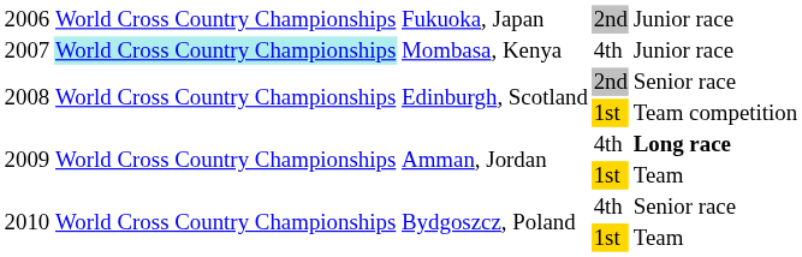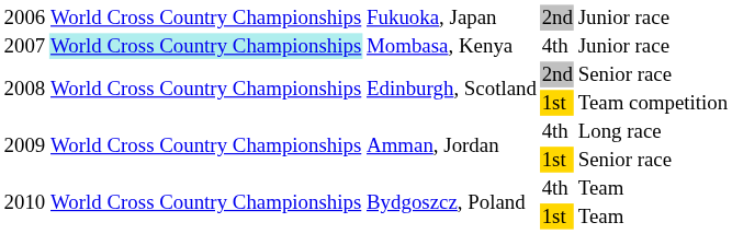 <table>
 <tr>
 <td>2006</td>
 <td><a href='#'>World Cross Country Championships</a></td>
 <td><a href='#'>Fukuoka</a>, Japan</td>
 <td bgcolor="silver">2nd</td>
 <td>Junior race</td>
 </tr>
 <tr>
 <td>2007</td>
 <td style="background: paleturquoise;"><a href='#'>World Cross Country Championships</a></td>
 <td><a href='#'>Mombasa</a>, Kenya</td>
 <td>4th</td>
 <td>Junior race</td>
 </tr>
 <tr>
 <td rowspan=2>2008</td>
 <td rowspan=2><a href='#'>World Cross Country Championships</a></td>
 <td rowspan=2><a href='#'>Edinburgh</a>, Scotland</td>
 <td bgcolor="silver">2nd</td>
 <td>Senior race</td>
 </tr>
 <tr>
 <td bgcolor="gold">1st</td>
 <td>Team competition</td>
 </tr>
 <tr>
 <td rowspan=2>2009</td>
 <td rowspan=2><a href='#'>World Cross Country Championships</a></td>
 <td rowspan=2><a href='#'>Amman</a>, Jordan</td>
 <td>4th</td>
-<td><strong>Long race</strong></td>
+<td>Long race</td>
 </tr>
 <tr>
 <td bgcolor="gold">1st</td>
-<td>Team</td>
+<td>Senior race</td>
 </tr>
 <tr>
 <td rowspan=2>2010</td>
 <td rowspan=2><a href='#'>World Cross Country Championships</a></td>
 <td rowspan=2><a href='#'>Bydgoszcz</a>, Poland</td>
 <td>4th</td>
-<td>Senior race</td>
+<td>Team</td>
 </tr>
 <tr>
 <td bgcolor="gold">1st</td>
 <td>Team</td>
 </tr>
 </table>
